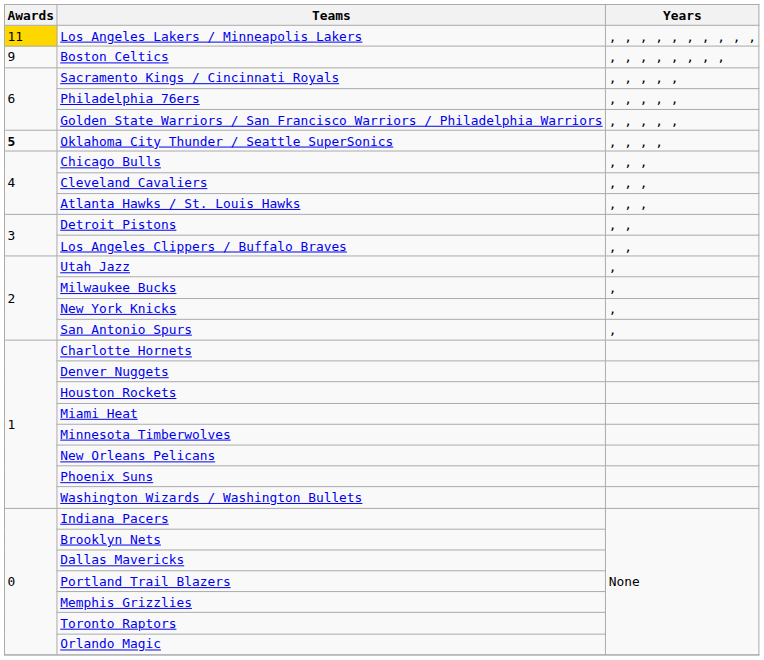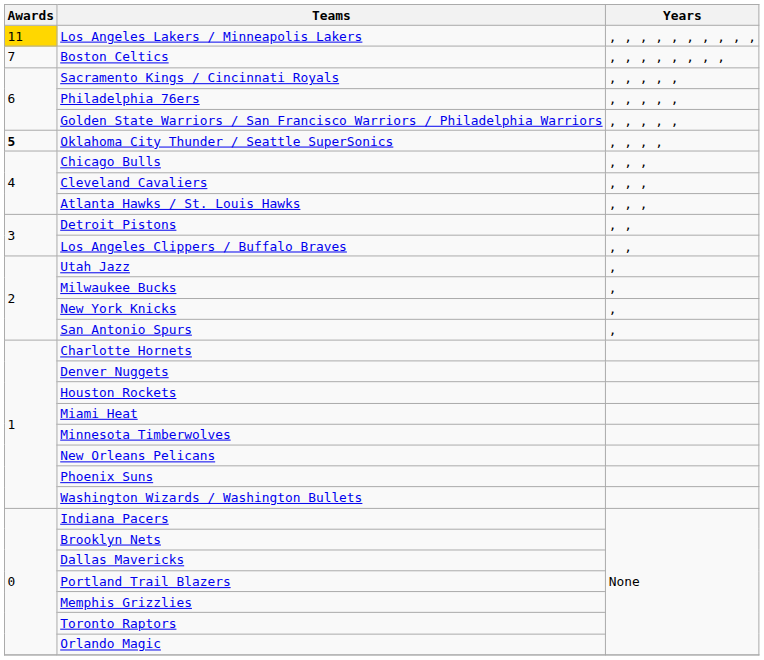 <table class="wikitable">
 <tr>
 <th>Awards</th>
 <th>Teams</th>
 <th>Years</th>
 </tr>
 <tr>
 <td style="background: gold;">11</td>
 <td><a href='#'>Los Angeles Lakers / Minneapolis Lakers</a></td>
 <td>, , , , , , , , , , </td>
 </tr>
 <tr>
-<td>9</td>
+<td>7</td>
 <td><a href='#'>Boston Celtics</a></td>
 <td>, , , , , , , , </td>
 </tr>
 <tr>
 <td rowspan=3>6</td>
 <td><a href='#'> Sacramento Kings / Cincinnati Royals</a></td>
 <td>, , , , , </td>
 </tr>
 <tr>
 <td><a href='#'>Philadelphia 76ers</a></td>
 <td>, , , , , </td>
 </tr>
 <tr>
 <td><a href='#'> Golden State Warriors / San Francisco Warriors / Philadelphia Warriors</a></td>
 <td>, , , , , </td>
 </tr>
 <tr>
 <td><strong>5</strong></td>
 <td><a href='#'>Oklahoma City Thunder / Seattle SuperSonics</a></td>
 <td>, , , , </td>
 </tr>
 <tr>
 <td rowspan=3>4</td>
 <td><a href='#'>Chicago Bulls</a></td>
 <td>, , , </td>
 </tr>
 <tr>
 <td><a href='#'>Cleveland Cavaliers</a></td>
 <td>, , , </td>
 </tr>
 <tr>
 <td><a href='#'>Atlanta Hawks / St. Louis Hawks</a></td>
 <td>, , , </td>
 </tr>
 <tr>
 <td rowspan=2>3</td>
 <td><a href='#'>Detroit Pistons</a></td>
 <td>, , </td>
 </tr>
 <tr>
 <td><a href='#'>Los Angeles Clippers / Buffalo Braves</a></td>
 <td>, , </td>
 </tr>
 <tr>
 <td rowspan=4>2</td>
 <td><a href='#'>Utah Jazz</a></td>
 <td>, </td>
 </tr>
 <tr>
 <td><a href='#'>Milwaukee Bucks</a></td>
 <td>, </td>
 </tr>
 <tr>
 <td><a href='#'>New York Knicks</a></td>
 <td>, </td>
 </tr>
 <tr>
 <td><a href='#'>San Antonio Spurs</a></td>
 <td>, </td>
 </tr>
 <tr>
 <td rowspan=8>1</td>
 <td><a href='#'>Charlotte Hornets</a></td>
 <td></td>
 </tr>
 <tr>
 <td><a href='#'>Denver Nuggets</a></td>
 <td></td>
 </tr>
 <tr>
 <td><a href='#'>Houston Rockets</a></td>
 <td></td>
 </tr>
 <tr>
 <td><a href='#'>Miami Heat</a></td>
 <td></td>
 </tr>
 <tr>
 <td><a href='#'>Minnesota Timberwolves</a></td>
 <td></td>
 </tr>
 <tr>
 <td><a href='#'>New Orleans Pelicans</a></td>
 <td></td>
 </tr>
 <tr>
 <td><a href='#'>Phoenix Suns</a></td>
 <td></td>
 </tr>
 <tr>
 <td><a href='#'>Washington Wizards / Washington Bullets</a></td>
 <td></td>
 </tr>
 <tr>
 <td rowspan="7">0</td>
 <td><a href='#'>Indiana Pacers</a></td>
 <td rowspan="7">None</td>
 </tr>
 <tr>
 <td><a href='#'>Brooklyn Nets</a></td>
 </tr>
 <tr>
 <td><a href='#'>Dallas Mavericks</a></td>
 </tr>
 <tr>
 <td><a href='#'>Portland Trail Blazers</a></td>
 </tr>
 <tr>
 <td><a href='#'>Memphis Grizzlies</a></td>
 </tr>
 <tr>
 <td><a href='#'>Toronto Raptors</a></td>
 </tr>
 <tr>
 <td><a href='#'>Orlando Magic</a></td>
 </tr>
 <tr>
 </tr>
 </table>
